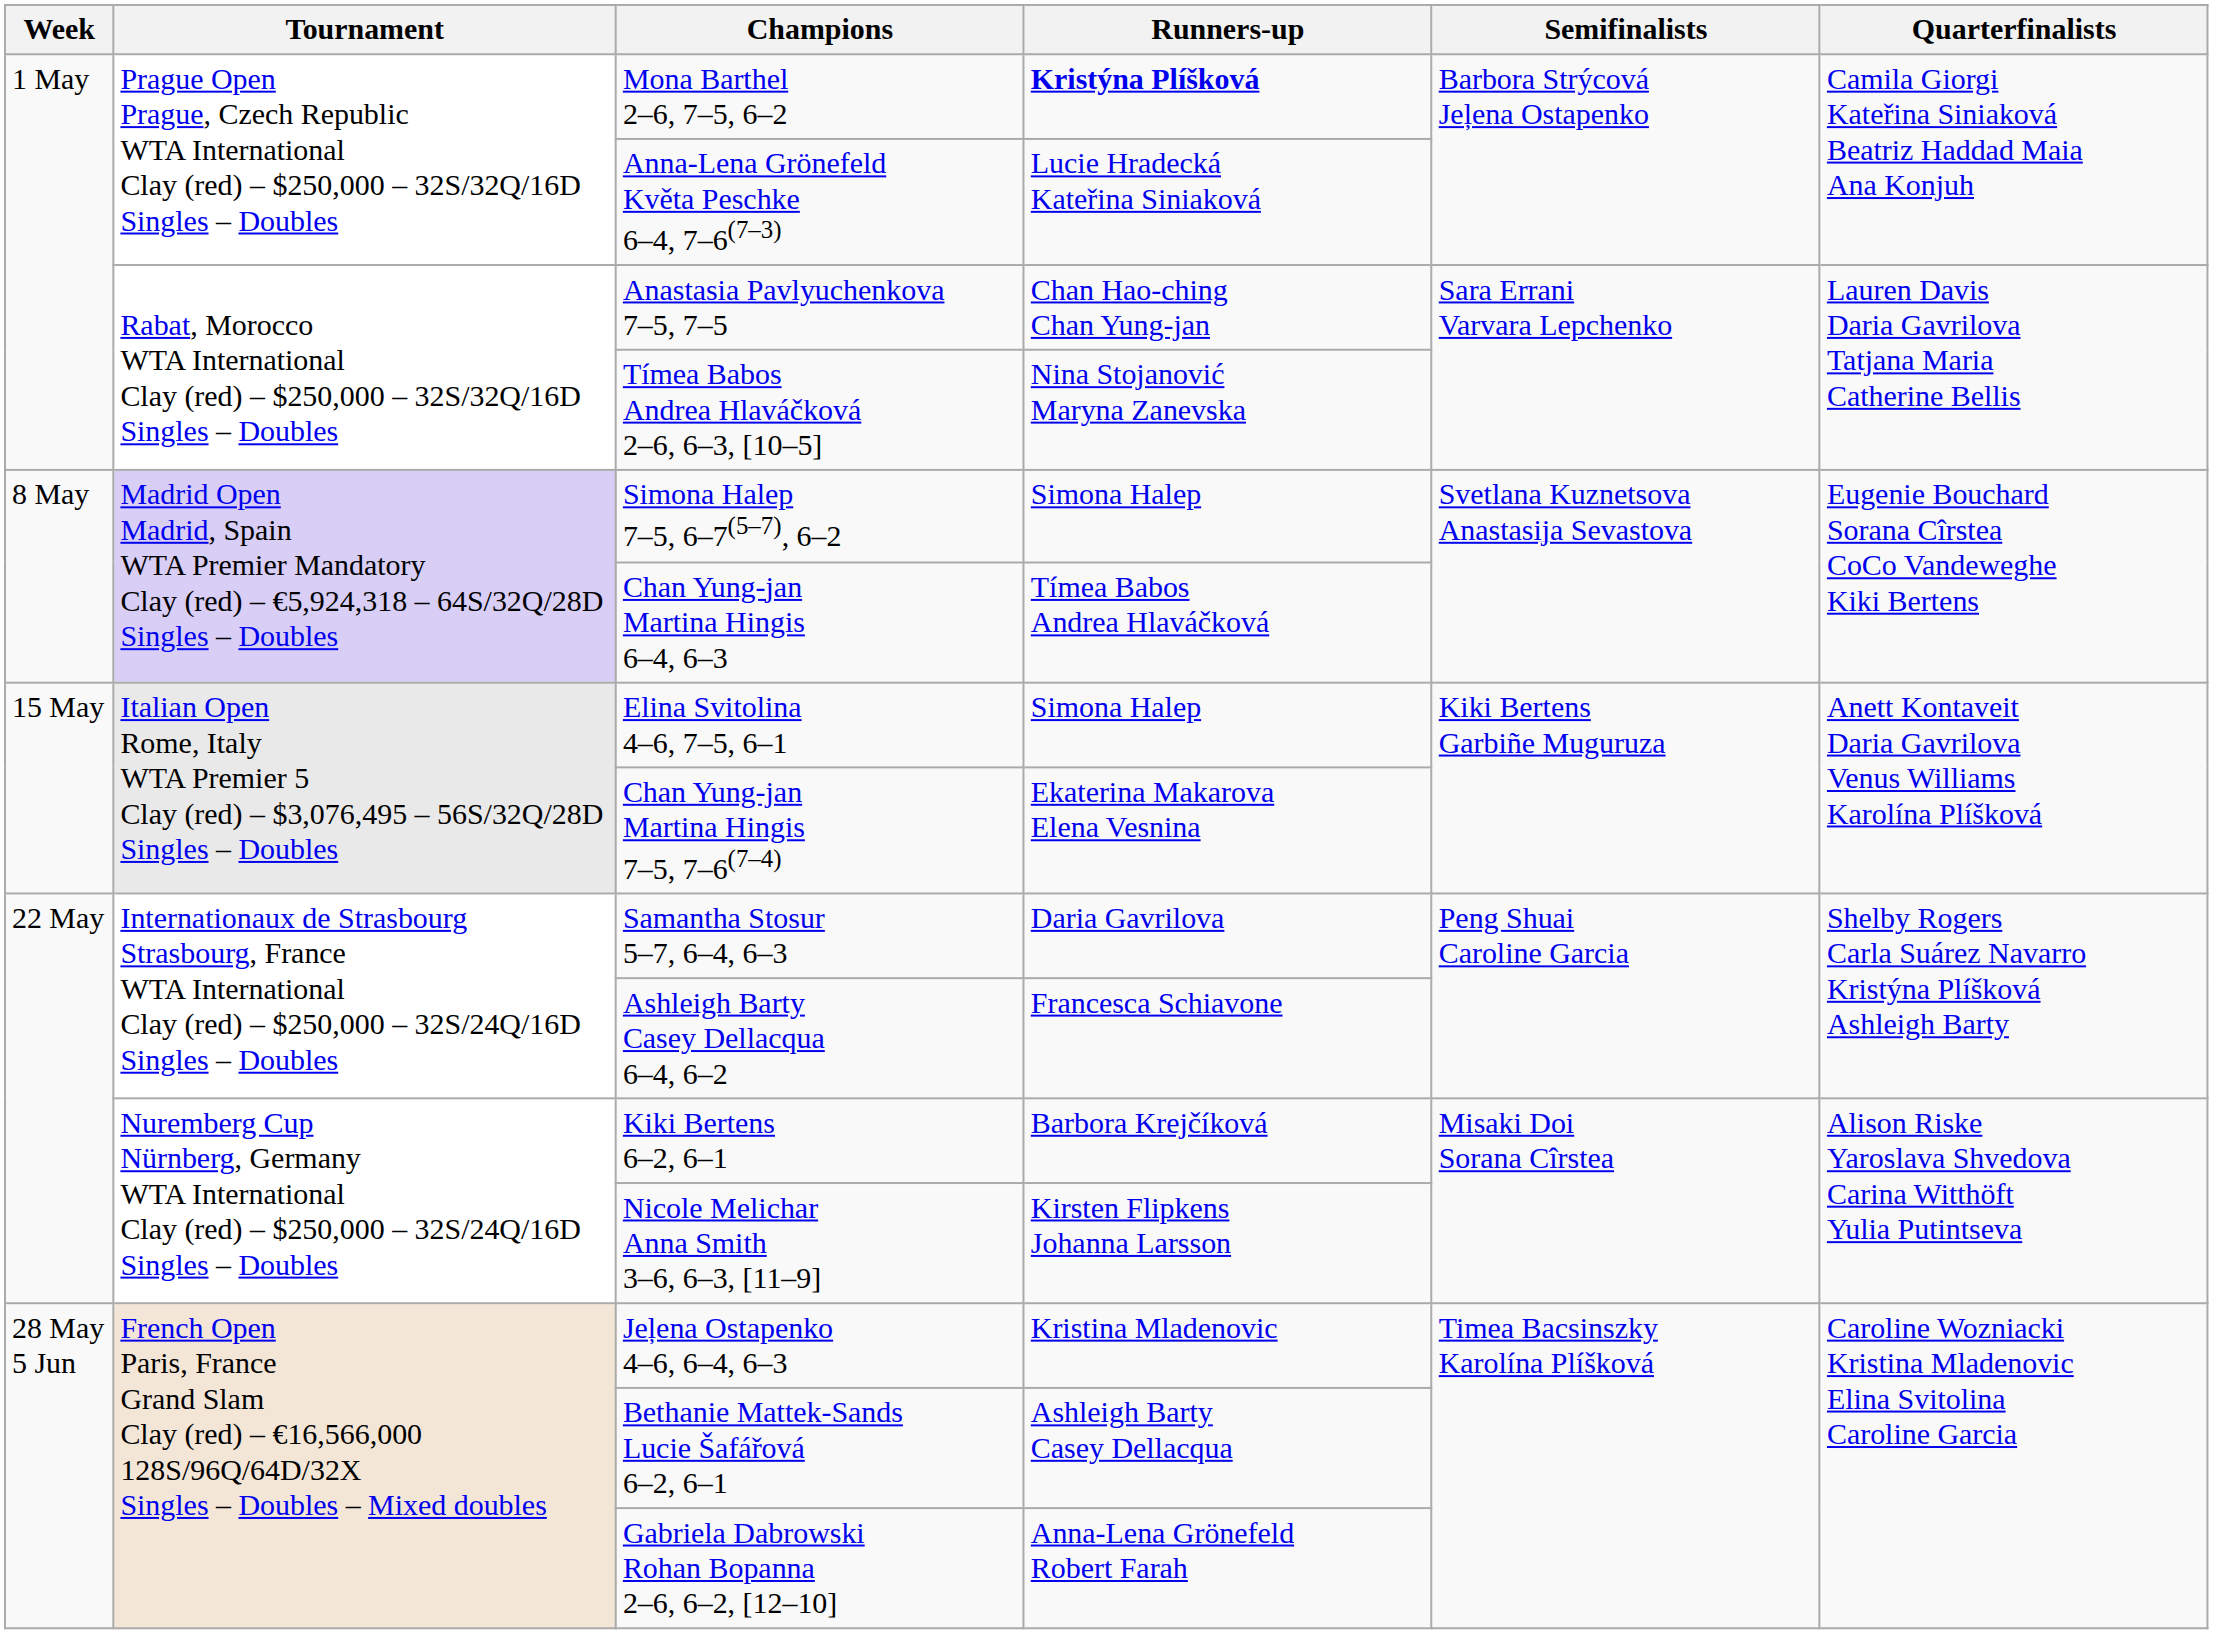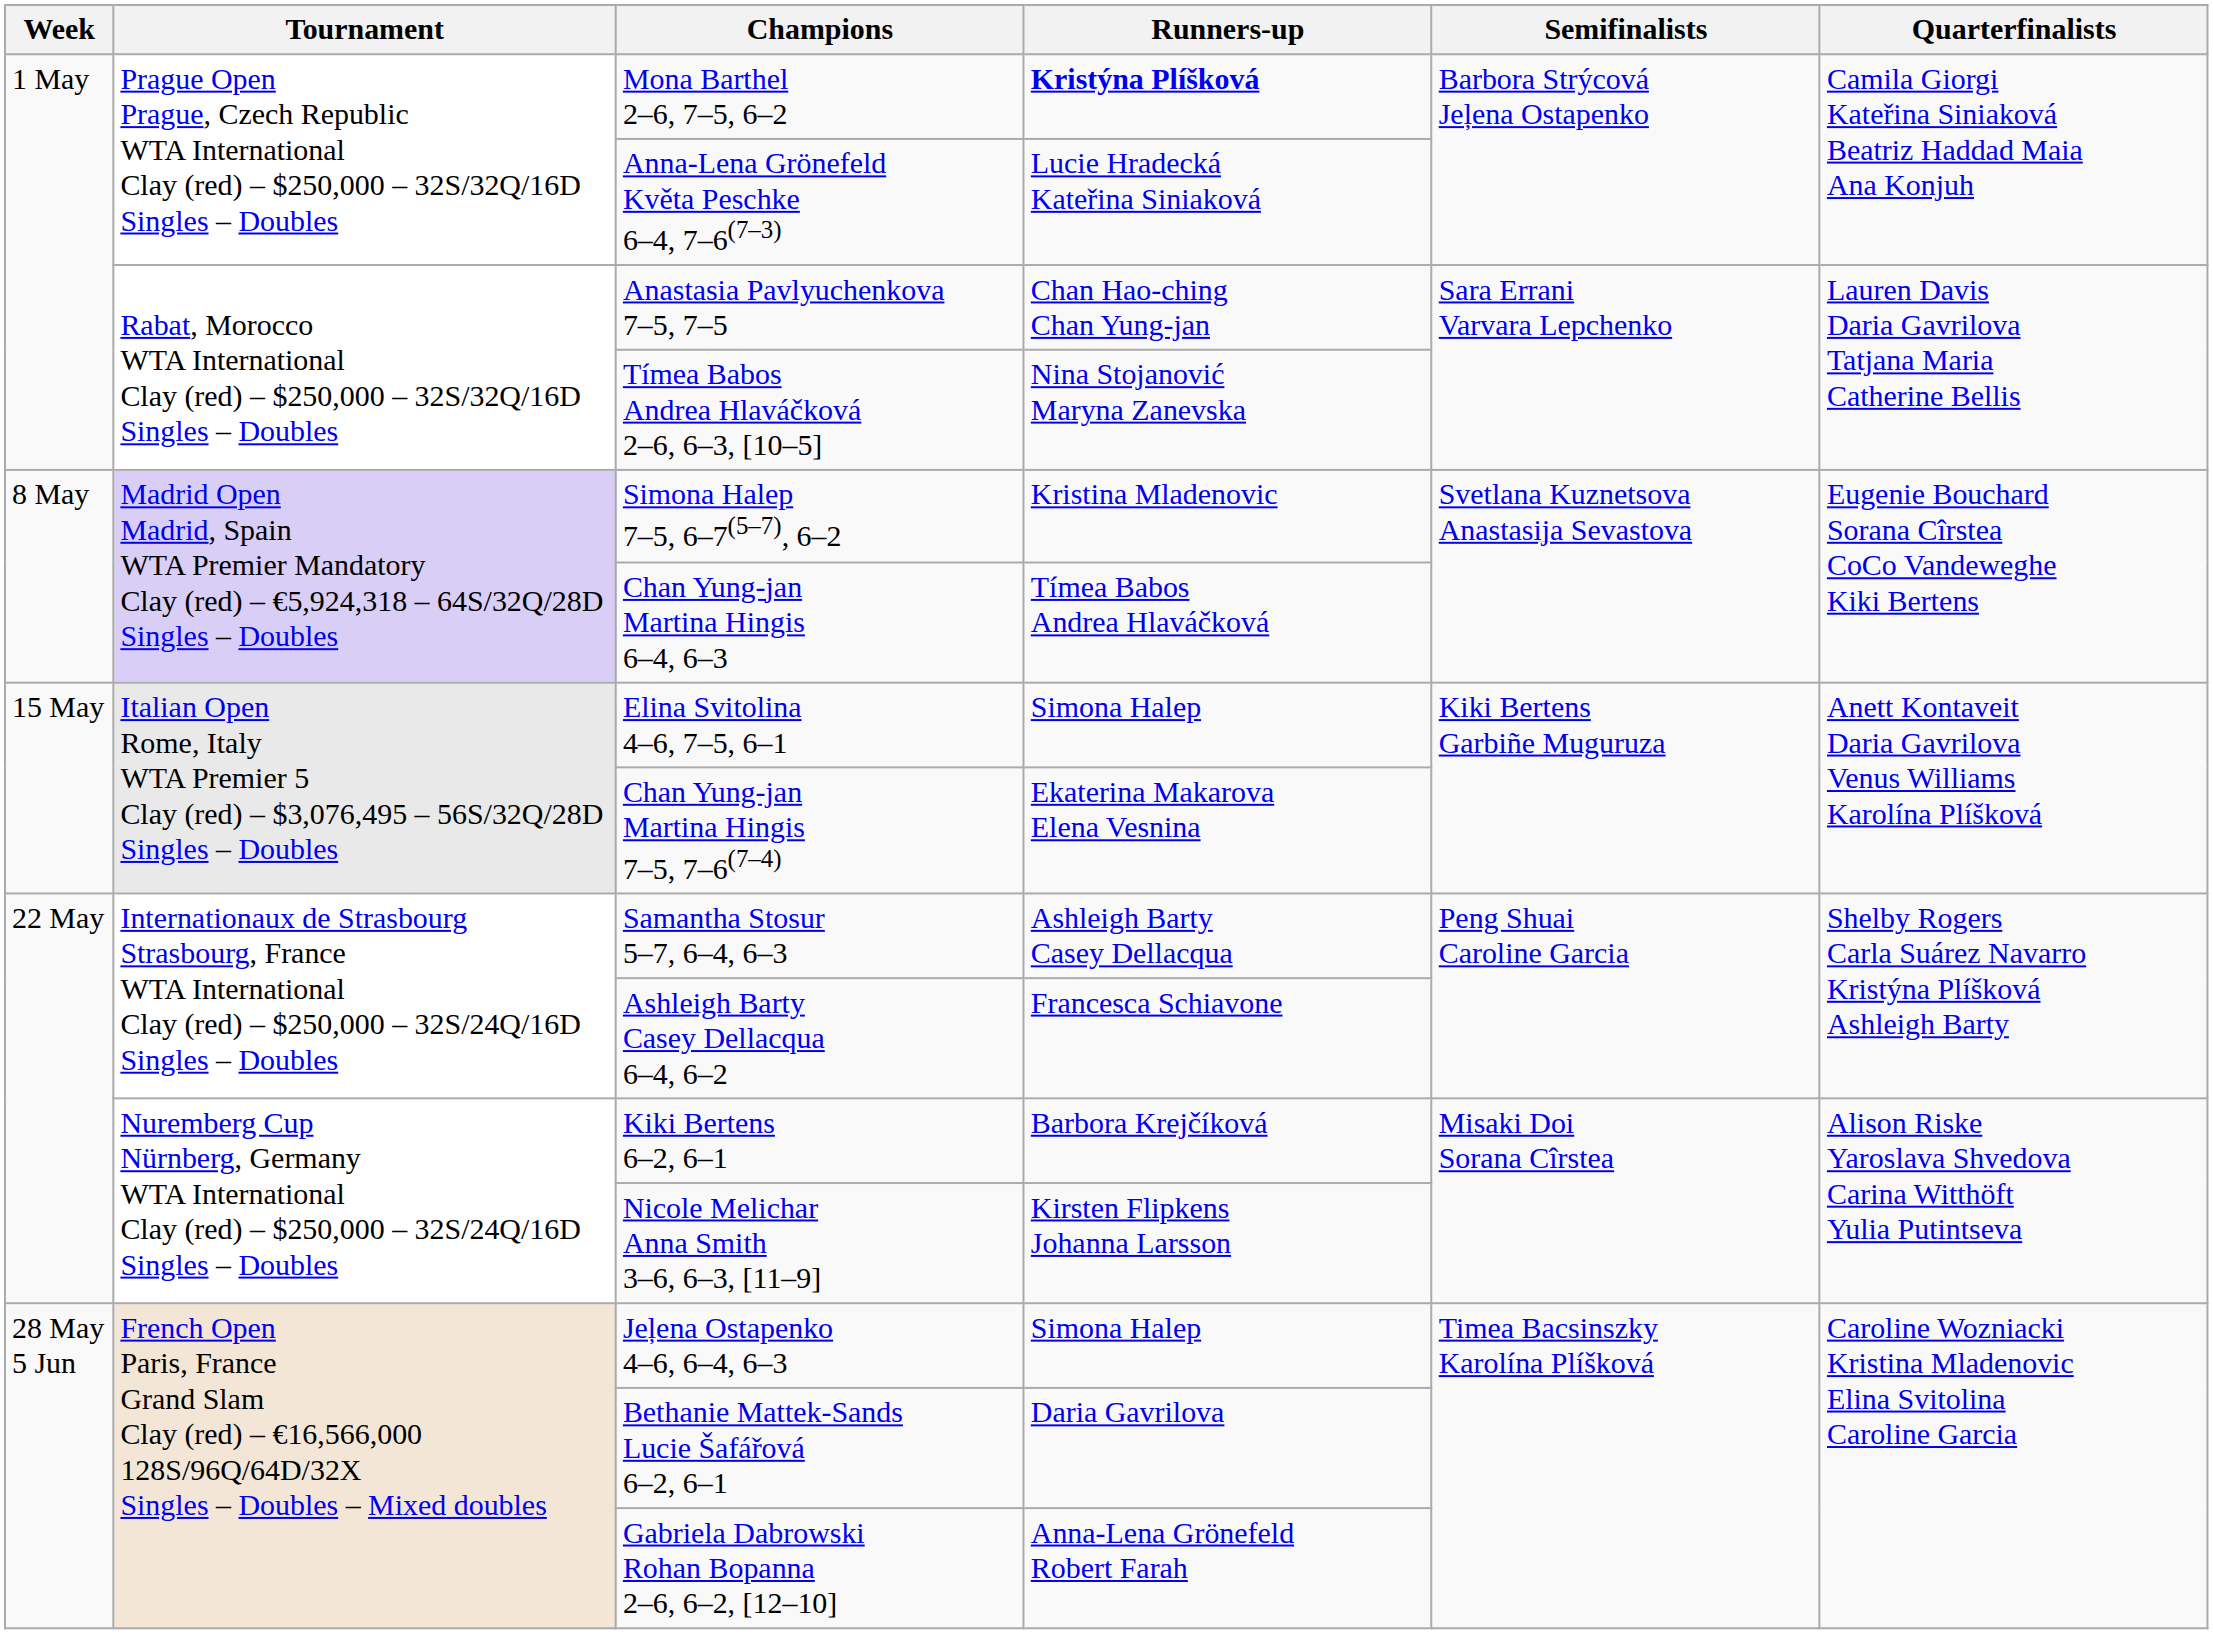 <table class=wikitable style=font-size:95%>
 <tr>
 <th style="width:48px;">Week</th>
 <th style="width:248px;">Tournament</th>
 <th style="width:200px;">Champions</th>
 <th style="width:200px;">Runners-up</th>
 <th style="width:190px;">Semifinalists</th>
 <th style="width:190px;">Quarterfinalists</th>
 </tr>
 <tr valign=top>
 <td rowspan=4>1 May</td>
 <td style="background:#fff;" rowspan="2"><a href='#'>Prague Open</a><br> <a href='#'>Prague</a>, Czech Republic<br>WTA International<br>Clay (red) – $250,000 – 32S/32Q/16D<br><a href='#'>Singles</a> – <a href='#'>Doubles</a></td>
 <td> <a href='#'>Mona Barthel</a><br>2–6, 7–5, 6–2</td>
 <td><strong> <a href='#'>Kristýna Plíšková</a></strong></td>
 <td rowspan=2> <a href='#'>Barbora Strýcová</a> <br>  <a href='#'>Jeļena Ostapenko</a></td>
 <td rowspan=2> <a href='#'>Camila Giorgi</a><br> <a href='#'>Kateřina Siniaková</a> <br> <a href='#'>Beatriz Haddad Maia</a><br>  <a href='#'>Ana Konjuh</a></td>
 </tr>
 <tr valign=top>
 <td> <a href='#'>Anna-Lena Grönefeld</a> <br>  <a href='#'>Květa Peschke</a><br>6–4, 7–6<sup>(7–3)</sup></td>
 <td> <a href='#'>Lucie Hradecká</a> <br>  <a href='#'>Kateřina Siniaková</a></td>
 </tr>
 <tr valign=top>
 <td style="background:#fff;" rowspan="2"><br> <a href='#'>Rabat</a>, Morocco<br>WTA International<br>Clay (red) – $250,000 – 32S/32Q/16D<br><a href='#'>Singles</a> – <a href='#'>Doubles</a></td>
 <td> <a href='#'>Anastasia Pavlyuchenkova</a><br> 7–5, 7–5</td>
 <td> <a href='#'>Chan Hao-ching</a> <br>  <a href='#'>Chan Yung-jan</a></td>
 <td rowspan=2> <a href='#'>Sara Errani</a> <br>  <a href='#'>Varvara Lepchenko</a></td>
 <td rowspan=2> <a href='#'>Lauren Davis</a> <br>  <a href='#'>Daria Gavrilova</a><br>  <a href='#'>Tatjana Maria</a> <br>  <a href='#'>Catherine Bellis</a></td>
 </tr>
 <tr valign=top>
 <td> <a href='#'>Tímea Babos</a> <br>  <a href='#'>Andrea Hlaváčková</a><br> 2–6, 6–3, [10–5]</td>
 <td> <a href='#'>Nina Stojanović</a> <br>  <a href='#'>Maryna Zanevska</a></td>
 </tr>
 <tr valign=top>
 <td rowspan=2>8 May</td>
 <td style="background:#d8cef6;" rowspan="2"><a href='#'>Madrid Open</a> <br> <a href='#'>Madrid</a>, Spain <br> WTA Premier Mandatory <br>Clay (red) – €5,924,318 – 64S/32Q/28D <br><a href='#'>Singles</a> – <a href='#'>Doubles</a></td>
 <td> <a href='#'>Simona Halep</a><br> 7–5, 6–7<sup>(5–7)</sup>, 6–2</td>
-<td> <a href='#'>Simona Halep</a></td>
+<td> <a href='#'>Kristina Mladenovic</a></td>
 <td rowspan=2> <a href='#'>Svetlana Kuznetsova</a> <br>  <a href='#'>Anastasija Sevastova</a></td>
 <td rowspan=2> <a href='#'>Eugenie Bouchard</a> <br> <a href='#'>Sorana Cîrstea</a>  <br> <a href='#'>CoCo Vandeweghe</a> <br>  <a href='#'>Kiki Bertens</a></td>
 </tr>
 <tr valign=top>
 <td> <a href='#'>Chan Yung-jan</a> <br>  <a href='#'>Martina Hingis</a> <br> 6–4, 6–3</td>
 <td> <a href='#'>Tímea Babos</a> <br>  <a href='#'>Andrea Hlaváčková</a></td>
 </tr>
 <tr valign=top>
 <td rowspan=2>15 May</td>
 <td style="background:#E9E9E9;" rowspan="2"><a href='#'>Italian Open</a><br> Rome, Italy<br>WTA Premier 5<br>Clay (red) – $3,076,495 – 56S/32Q/28D<br><a href='#'>Singles</a> – <a href='#'>Doubles</a></td>
 <td> <a href='#'>Elina Svitolina</a><br>4–6, 7–5, 6–1</td>
 <td> <a href='#'>Simona Halep</a></td>
 <td rowspan=2> <a href='#'>Kiki Bertens</a><br>  <a href='#'>Garbiñe Muguruza</a></td>
 <td rowspan="2"> <a href='#'>Anett Kontaveit</a> <br> <a href='#'>Daria Gavrilova</a><br> <a href='#'>Venus Williams</a> <br>  <a href='#'>Karolína Plíšková</a></td>
 </tr>
 <tr valign=top>
 <td> <a href='#'>Chan Yung-jan</a> <br>  <a href='#'>Martina Hingis</a> <br> 7–5, 7–6<sup>(7–4)</sup></td>
 <td> <a href='#'>Ekaterina Makarova</a> <br>  <a href='#'>Elena Vesnina</a></td>
 </tr>
 <tr valign=top>
 <td rowspan=4>22 May</td>
 <td style="background:#fff;" rowspan="2"><a href='#'>Internationaux de Strasbourg</a><br> <a href='#'>Strasbourg</a>, France<br>WTA International<br>Clay (red) – $250,000 – 32S/24Q/16D<br><a href='#'>Singles</a> – <a href='#'>Doubles</a></td>
 <td> <a href='#'>Samantha Stosur</a> <br> 5–7, 6–4, 6–3</td>
-<td> <a href='#'>Daria Gavrilova</a></td>
+<td> <a href='#'>Ashleigh Barty</a><br> <a href='#'>Casey Dellacqua</a></td>
 <td rowspan=2> <a href='#'>Peng Shuai</a> <br>  <a href='#'>Caroline Garcia</a></td>
 <td rowspan=2> <a href='#'>Shelby Rogers</a><br> <a href='#'>Carla Suárez Navarro</a><br> <a href='#'>Kristýna Plíšková</a> <br>  <a href='#'>Ashleigh Barty</a></td>
 </tr>
 <tr valign=top>
 <td> <a href='#'>Ashleigh Barty</a> <br>  <a href='#'>Casey Dellacqua</a> <br> 6–4, 6–2</td>
 <td> <a href='#'>Francesca Schiavone</a></td>
 </tr>
 <tr valign=top>
 <td style="background:#fff;" rowspan="2"><a href='#'>Nuremberg Cup</a><br> <a href='#'>Nürnberg</a>, Germany<br>WTA International<br>Clay (red) – $250,000 – 32S/24Q/16D<br><a href='#'>Singles</a> – <a href='#'>Doubles</a></td>
 <td> <a href='#'>Kiki Bertens</a><br>6–2, 6–1</td>
 <td> <a href='#'>Barbora Krejčíková</a></td>
 <td rowspan=2> <a href='#'>Misaki Doi</a> <br> <a href='#'>Sorana Cîrstea</a></td>
 <td rowspan=2> <a href='#'>Alison Riske</a><br> <a href='#'>Yaroslava Shvedova</a> <br> <a href='#'>Carina Witthöft</a> <br> <a href='#'>Yulia Putintseva</a></td>
 </tr>
 <tr valign=top>
 <td> <a href='#'>Nicole Melichar</a> <br>  <a href='#'>Anna Smith</a> <br> 3–6, 6–3, [11–9]</td>
 <td> <a href='#'>Kirsten Flipkens</a> <br>  <a href='#'>Johanna Larsson</a></td>
 </tr>
 <tr valign=top>
 <td rowspan=3>28 May <br>5 Jun</td>
 <td style="background:#F3E6D7;" rowspan="3"><a href='#'>French Open</a><br> Paris, France<br>Grand Slam<br>Clay (red) – €16,566,000<br>128S/96Q/64D/32X<br><a href='#'>Singles</a> – <a href='#'>Doubles</a> – <a href='#'>Mixed doubles</a></td>
 <td> <a href='#'>Jeļena Ostapenko</a><br>4–6, 6–4, 6–3</td>
-<td> <a href='#'>Kristina Mladenovic</a></td>
+<td> <a href='#'>Simona Halep</a></td>
 <td rowspan=3> <a href='#'>Timea Bacsinszky</a> <br> <a href='#'>Karolína Plíšková</a></td>
 <td rowspan=3> <a href='#'>Caroline Wozniacki</a><br> <a href='#'>Kristina Mladenovic</a><br>  <a href='#'>Elina Svitolina</a><br> <a href='#'>Caroline Garcia</a></td>
 </tr>
 <tr valign=top>
 <td> <a href='#'>Bethanie Mattek-Sands</a><br> <a href='#'>Lucie Šafářová</a><br>6–2, 6–1</td>
-<td> <a href='#'>Ashleigh Barty</a><br> <a href='#'>Casey Dellacqua</a></td>
+<td> <a href='#'>Daria Gavrilova</a></td>
 </tr>
 <tr valign=top>
 <td> <a href='#'>Gabriela Dabrowski</a><br> <a href='#'>Rohan Bopanna</a><br>2–6, 6–2, [12–10]</td>
 <td> <a href='#'>Anna-Lena Grönefeld</a><br> <a href='#'>Robert Farah</a></td>
 </tr>
 </table>
